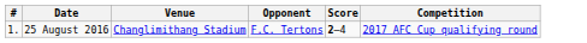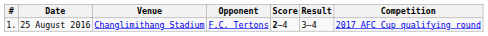 <table class="wikitable">
 <tr>
 <th>#</th>
 <th>Date</th>
 <th>Venue</th>
 <th>Opponent</th>
 <th>Score</th>
+<th>Result</th>
 <th>Competition</th>
 </tr>
 <tr>
 <td>1.</td>
 <td>25 August 2016</td>
 <td><a href='#'>Changlimithang Stadium</a></td>
 <td> <a href='#'>F.C. Tertons</a></td>
 <td><strong>2</strong>–4</td>
+<td>3–4</td>
 <td><a href='#'>2017 AFC Cup qualifying round</a></td>
 </tr>
 </table>
